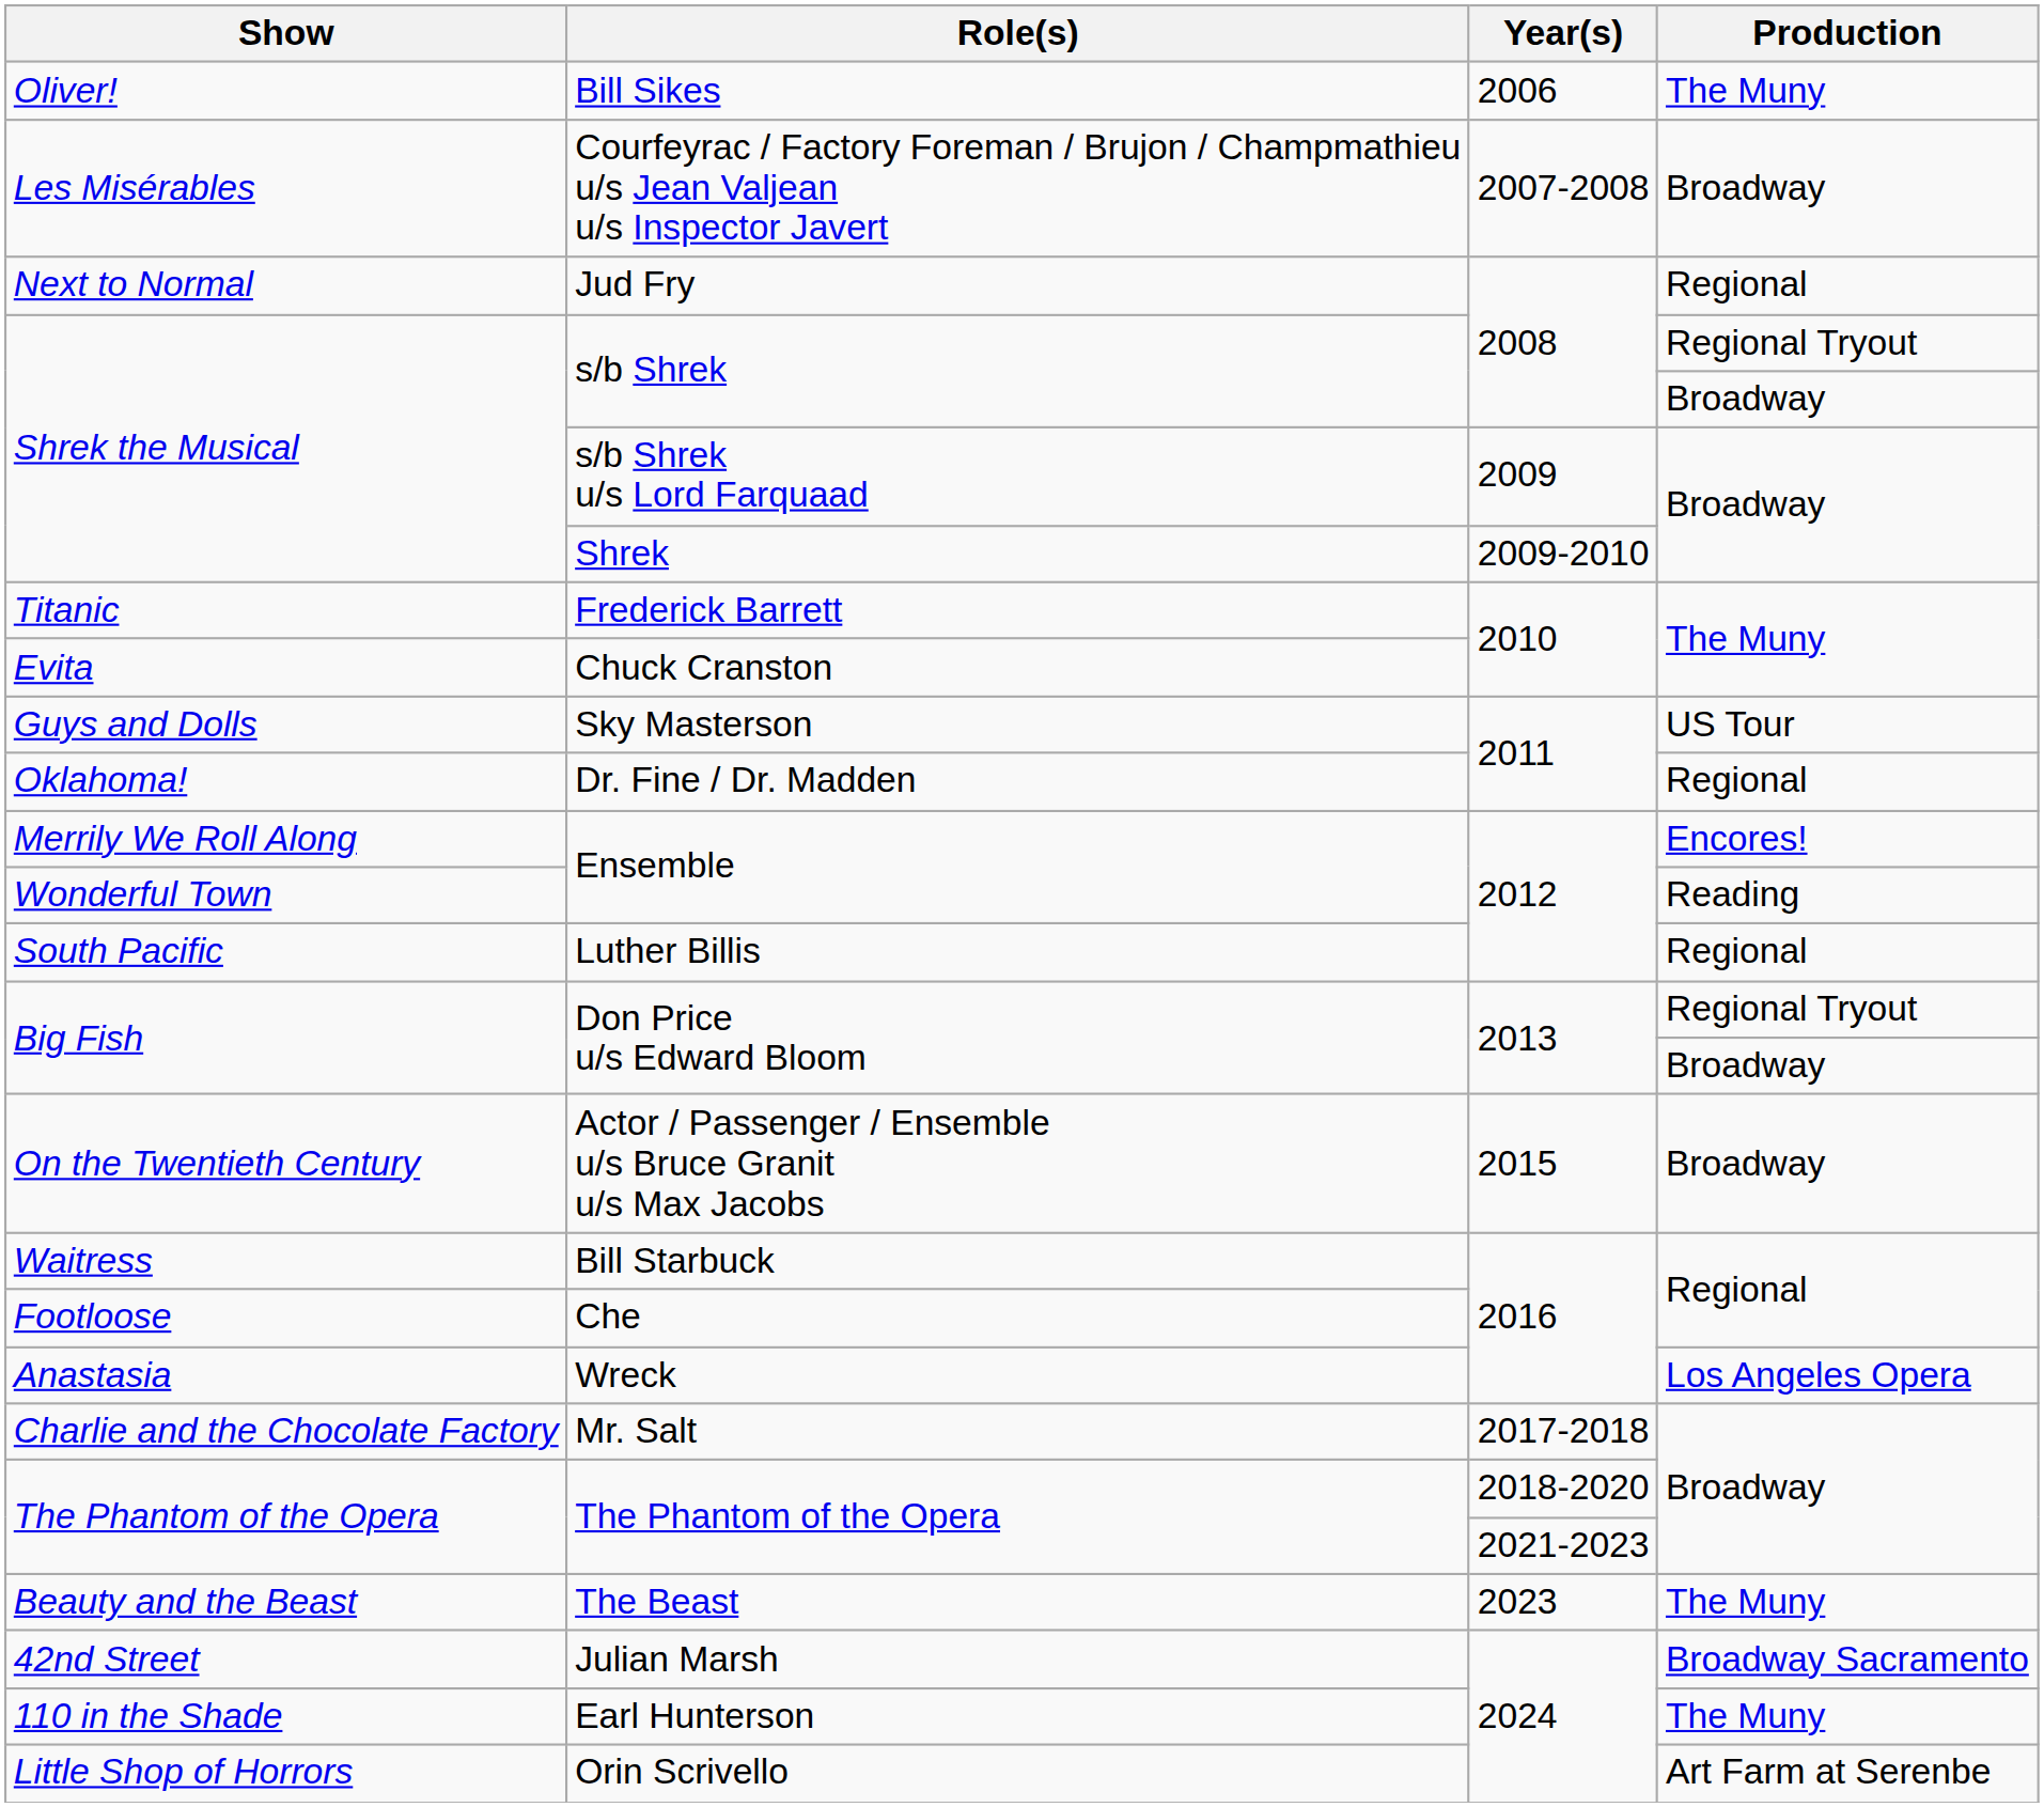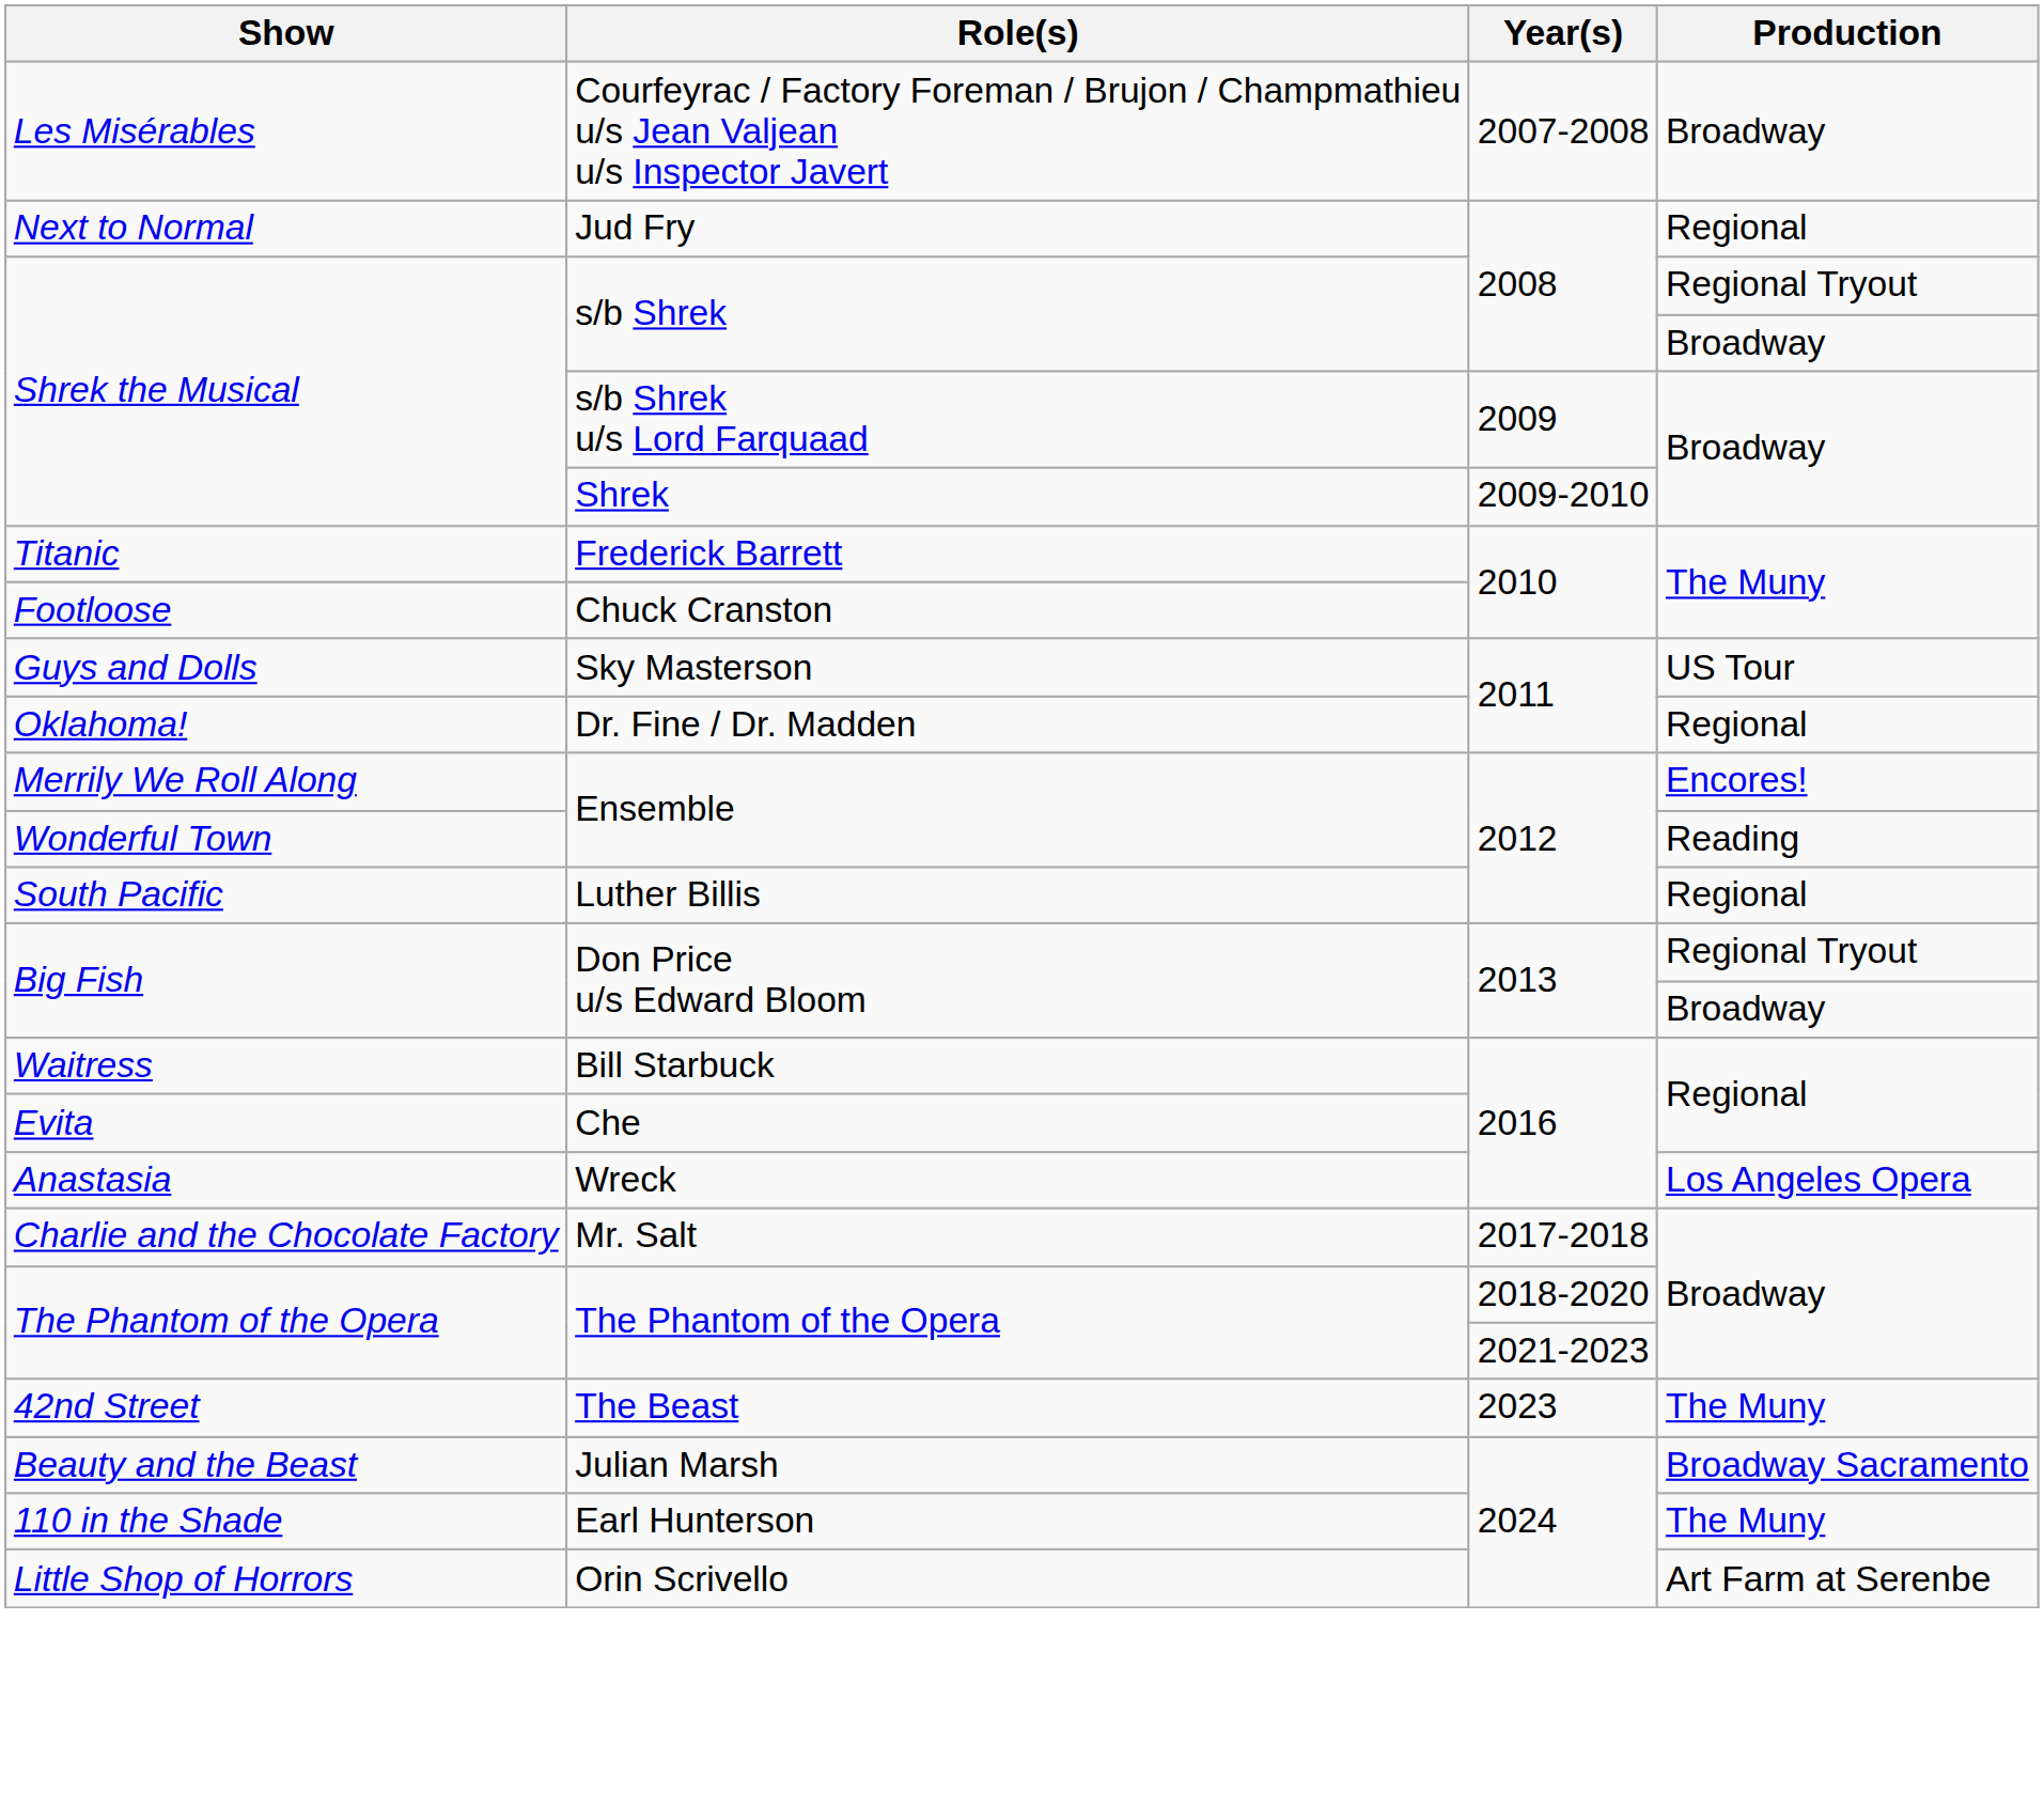 <table class="wikitable">
 <tr>
 <th>Show</th>
 <th>Role(s)</th>
 <th>Year(s)</th>
 <th>Production</th>
-</tr>
-<tr>
-<td><em><a href='#'>Oliver!</a></em></td>
-<td><a href='#'>Bill Sikes</a></td>
-<td>2006</td>
-<td><a href='#'>The Muny</a></td>
 </tr>
 <tr>
 <td><em><a href='#'>Les Misérables</a></em></td>
 <td>Courfeyrac / Factory Foreman / Brujon / Champmathieu<br>u/s <a href='#'>Jean Valjean</a><br>u/s <a href='#'>Inspector Javert</a></td>
 <td>2007-2008</td>
 <td>Broadway</td>
 </tr>
 <tr>
 <td><em><a href='#'>Next to Normal</a></em></td>
 <td>Jud Fry</td>
 <td rowspan=3>2008</td>
 <td>Regional</td>
 </tr>
 <tr>
 <td rowspan=4><em><a href='#'>Shrek the Musical</a></em></td>
 <td rowspan=2>s/b <a href='#'>Shrek</a></td>
 <td>Regional Tryout</td>
 </tr>
 <tr>
 <td>Broadway</td>
 </tr>
 <tr>
 <td>s/b <a href='#'>Shrek</a><br>u/s <a href='#'>Lord Farquaad</a></td>
 <td>2009</td>
 <td rowspan=2>Broadway</td>
 </tr>
 <tr>
 <td><a href='#'>Shrek</a></td>
 <td>2009-2010</td>
 </tr>
 <tr>
 <td><em><a href='#'>Titanic</a></em></td>
 <td><a href='#'>Frederick Barrett</a></td>
 <td rowspan=2>2010</td>
 <td rowspan=2><a href='#'>The Muny</a></td>
 </tr>
 <tr>
-<td><em><a href='#'>Evita</a></em></td>
+<td><em><a href='#'>Footloose</a></em></td>
 <td>Chuck Cranston</td>
 </tr>
 <tr>
 <td><em><a href='#'>Guys and Dolls</a></em></td>
 <td>Sky Masterson</td>
 <td rowspan=2>2011</td>
 <td>US Tour</td>
 </tr>
 <tr>
 <td><em><a href='#'>Oklahoma!</a></em></td>
 <td>Dr. Fine / Dr. Madden</td>
 <td>Regional</td>
 </tr>
 <tr>
 <td><em><a href='#'>Merrily We Roll Along</a></em></td>
 <td rowspan=2>Ensemble</td>
 <td rowspan=3>2012</td>
 <td><a href='#'>Encores!</a></td>
 </tr>
 <tr>
 <td><em><a href='#'>Wonderful Town</a></em></td>
 <td>Reading</td>
 </tr>
 <tr>
 <td><em><a href='#'>South Pacific</a></em></td>
 <td>Luther Billis</td>
 <td>Regional</td>
 </tr>
 <tr>
 <td rowspan=2><em><a href='#'>Big Fish</a></em></td>
 <td rowspan=2>Don Price<br>u/s Edward Bloom</td>
 <td rowspan=2>2013</td>
 <td>Regional Tryout</td>
 </tr>
 <tr>
 <td>Broadway</td>
 </tr>
 <tr>
-<td><em><a href='#'>On the Twentieth Century</a></em></td>
-<td>Actor / Passenger / Ensemble<br>u/s Bruce Granit<br>u/s Max Jacobs</td>
-<td>2015</td>
-<td>Broadway</td>
-</tr>
-<tr>
 <td><a href='#'><em>Waitress</em></a></td>
 <td>Bill Starbuck</td>
 <td rowspan=3>2016</td>
 <td rowspan=2>Regional</td>
 </tr>
 <tr>
-<td><em><a href='#'>Footloose</a></em></td>
+<td><em><a href='#'>Evita</a></em></td>
 <td>Che</td>
 </tr>
 <tr>
 <td><em><a href='#'>Anastasia</a></em></td>
 <td>Wreck</td>
 <td><a href='#'>Los Angeles Opera</a></td>
 </tr>
 <tr>
 <td><em><a href='#'>Charlie and the Chocolate Factory</a></em></td>
 <td>Mr. Salt</td>
 <td>2017-2018</td>
 <td rowspan=3>Broadway</td>
 </tr>
 <tr>
 <td rowspan=2><em><a href='#'>The Phantom of the Opera</a></em></td>
 <td rowspan=2><a href='#'>The Phantom of the Opera</a></td>
 <td>2018-2020</td>
 </tr>
 <tr>
 <td>2021-2023</td>
 </tr>
 <tr>
-<td><em><a href='#'>Beauty and the Beast</a></em></td>
+<td><a href='#'><em>42nd Street</em></a></td>
 <td><a href='#'>The Beast</a></td>
 <td>2023</td>
 <td><a href='#'>The Muny</a></td>
 </tr>
 <tr>
-<td><a href='#'><em>42nd Street</em></a></td>
+<td><em><a href='#'>Beauty and the Beast</a></em></td>
 <td>Julian Marsh</td>
 <td rowspan=3>2024</td>
 <td><a href='#'>Broadway Sacramento</a></td>
 </tr>
 <tr>
 <td><em><a href='#'>110 in the Shade</a></em></td>
 <td>Earl Hunterson</td>
 <td><a href='#'>The Muny</a></td>
 </tr>
 <tr>
 <td><a href='#'><em>Little Shop of Horrors</em></a></td>
 <td>Orin Scrivello</td>
 <td>Art Farm at Serenbe</td>
 </tr>
 </table>
